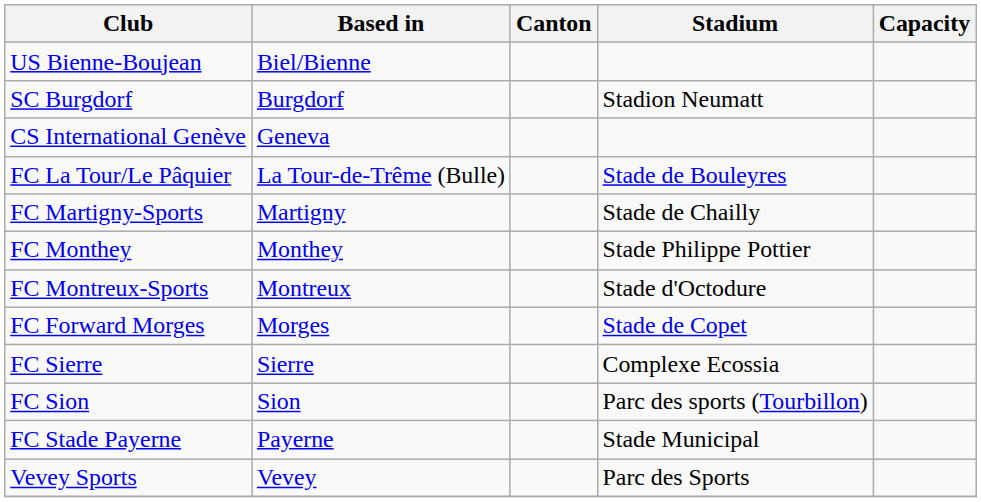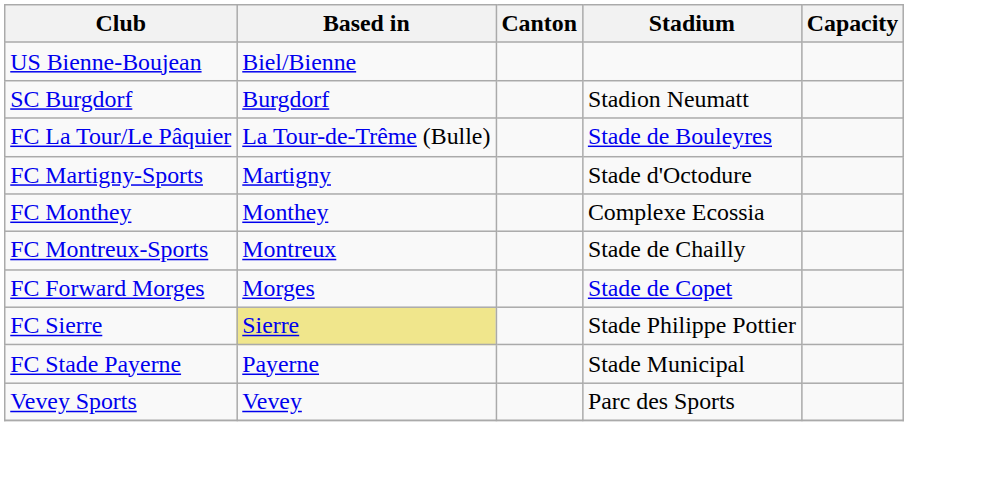 <table class="wikitable">
 <tr>
 <th>Club</th>
 <th>Based in</th>
 <th>Canton</th>
 <th>Stadium</th>
 <th>Capacity</th>
 </tr>
 <tr>
 <td><a href='#'>US Bienne-Boujean</a></td>
 <td><a href='#'>Biel/Bienne</a></td>
 <td></td>
 <td></td>
 <td></td>
 </tr>
 <tr>
 <td><a href='#'>SC Burgdorf</a></td>
 <td><a href='#'>Burgdorf</a></td>
 <td></td>
 <td>Stadion Neumatt</td>
 <td></td>
 </tr>
 <tr>
-<td><a href='#'>CS International Genève</a></td>
-<td><a href='#'>Geneva</a></td>
-<td></td>
-<td></td>
-<td></td>
-</tr>
-<tr>
 <td><a href='#'>FC La Tour/Le Pâquier</a></td>
 <td><a href='#'>La Tour-de-Trême</a> (Bulle)</td>
 <td></td>
 <td><a href='#'>Stade de Bouleyres</a></td>
 <td></td>
 </tr>
 <tr>
 <td><a href='#'>FC Martigny-Sports</a></td>
 <td><a href='#'>Martigny</a></td>
 <td></td>
-<td>Stade de Chailly</td>
+<td>Stade d'Octodure</td>
 <td></td>
 </tr>
 <tr>
 <td><a href='#'>FC Monthey</a></td>
 <td><a href='#'>Monthey</a></td>
 <td></td>
-<td>Stade Philippe Pottier</td>
+<td>Complexe Ecossia</td>
 <td></td>
 </tr>
 <tr>
 <td><a href='#'>FC Montreux-Sports</a></td>
 <td><a href='#'>Montreux</a></td>
 <td></td>
-<td>Stade d'Octodure</td>
+<td>Stade de Chailly</td>
 <td></td>
 </tr>
 <tr>
 <td><a href='#'>FC Forward Morges</a></td>
 <td><a href='#'>Morges</a></td>
 <td></td>
 <td><a href='#'>Stade de Copet</a></td>
 <td></td>
 </tr>
 <tr>
 <td><a href='#'>FC Sierre</a></td>
-<td><a href='#'>Sierre</a></td>
+<td style="background: khaki;"><a href='#'>Sierre</a></td>
 <td></td>
-<td>Complexe Ecossia</td>
-<td></td>
-</tr>
-<tr>
-<td><a href='#'>FC Sion</a></td>
-<td><a href='#'>Sion</a></td>
-<td></td>
-<td>Parc des sports (<a href='#'>Tourbillon</a>)</td>
+<td>Stade Philippe Pottier</td>
 <td></td>
 </tr>
 <tr>
 <td><a href='#'>FC Stade Payerne</a></td>
 <td><a href='#'>Payerne</a></td>
 <td></td>
 <td>Stade Municipal</td>
 <td></td>
 </tr>
 <tr>
 <td><a href='#'>Vevey Sports</a></td>
 <td><a href='#'>Vevey</a></td>
 <td></td>
 <td>Parc des Sports</td>
 <td></td>
 </tr>
 <tr>
 </tr>
 </table>
